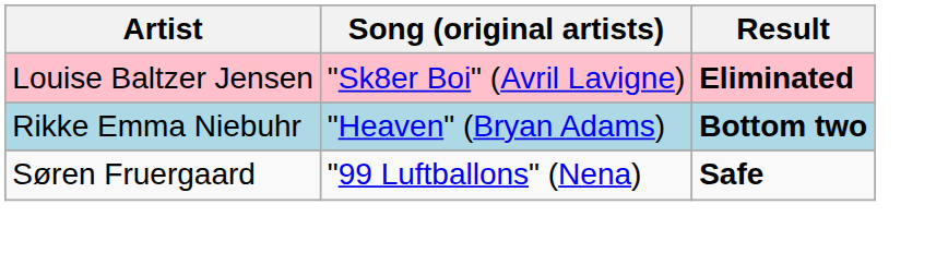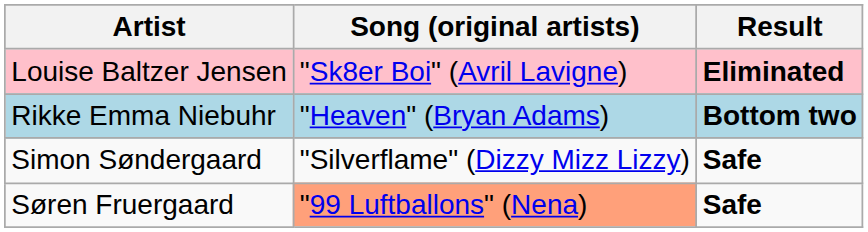 <table class=wikitable>
 <tr>
 <th>Artist</th>
 <th>Song (original artists)</th>
 <th>Result</th>
 </tr>
 <tr style="background:pink;">
 <td>Louise Baltzer Jensen</td>
 <td>"<a href='#'>Sk8er Boi</a>" (<a href='#'>Avril Lavigne</a>)</td>
 <td><strong>Eliminated</strong></td>
 </tr>
 <tr style="background:lightblue;">
 <td>Rikke Emma Niebuhr</td>
 <td>"<a href='#'>Heaven</a>" (<a href='#'>Bryan Adams</a>)</td>
 <td><strong>Bottom two</strong></td>
 </tr>
 <tr>
+<td>Simon Søndergaard</td>
+<td>"Silverflame" (<a href='#'>Dizzy Mizz Lizzy</a>)</td>
+<td><strong>Safe</strong></td>
+</tr>
+<tr>
 <td>Søren Fruergaard</td>
-<td>"<a href='#'>99 Luftballons</a>" (<a href='#'>Nena</a>)</td>
+<td style="background: lightsalmon;">"<a href='#'>99 Luftballons</a>" (<a href='#'>Nena</a>)</td>
 <td><strong>Safe</strong></td>
 </tr>
 </table>
